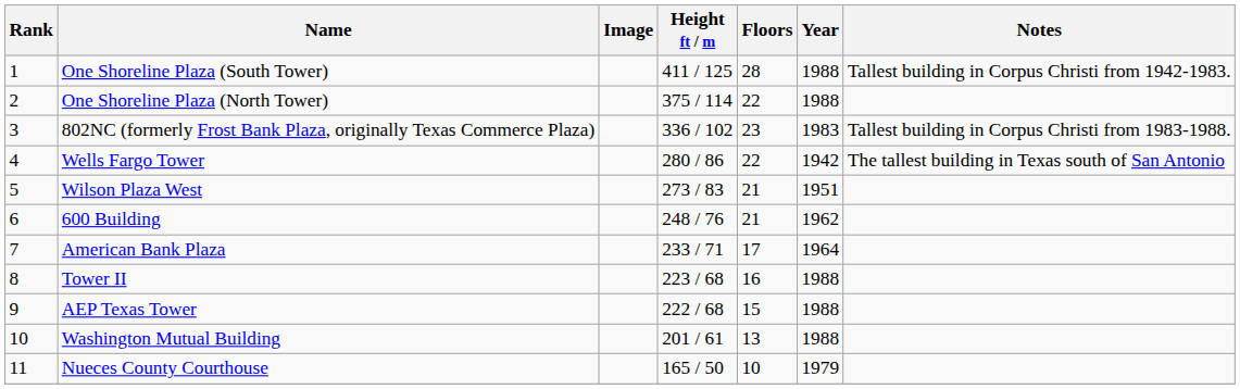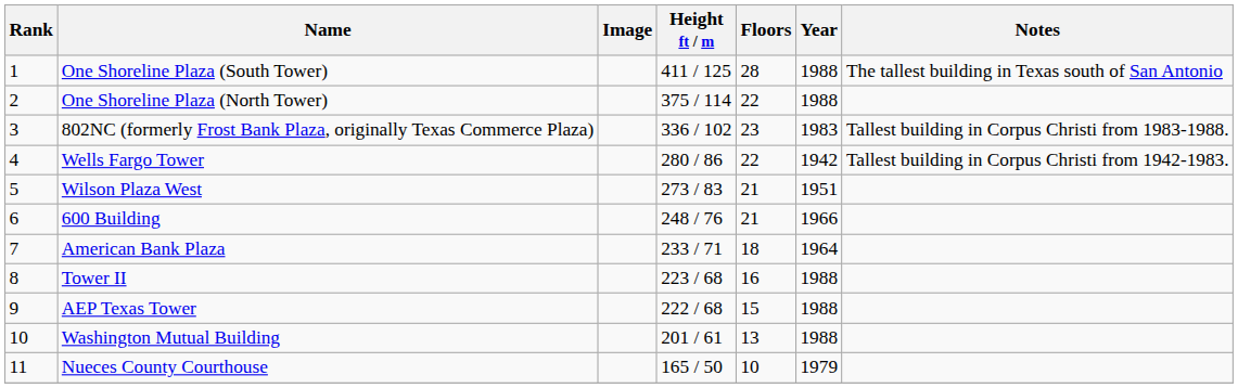 <table class="wikitable sortable">
 <tr>
 <th>Rank</th>
 <th>Name</th>
 <th class="unsortable">Image</th>
 <th>Height<br><small><a href='#'>ft</a> / <a href='#'>m</a></small></th>
 <th>Floors</th>
 <th>Year</th>
 <th class="unsortable">Notes</th>
 </tr>
 <tr>
 <td>1</td>
 <td><a href='#'>One Shoreline Plaza</a> (South Tower)</td>
 <td></td>
 <td>411 / 125</td>
 <td>28</td>
 <td>1988</td>
-<td>Tallest building in Corpus Christi from 1942-1983.</td>
+<td>The tallest building in Texas south of <a href='#'>San Antonio</a></td>
 </tr>
 <tr>
 <td>2</td>
 <td><a href='#'>One Shoreline Plaza</a> (North Tower)</td>
 <td></td>
 <td>375 / 114</td>
 <td>22</td>
 <td>1988</td>
 <td></td>
 </tr>
 <tr>
 <td>3</td>
 <td>802NC (formerly <a href='#'>Frost Bank Plaza</a>, originally Texas Commerce Plaza)</td>
 <td></td>
 <td>336 / 102</td>
 <td>23</td>
 <td>1983</td>
 <td>Tallest building in Corpus Christi from 1983-1988.</td>
 </tr>
 <tr>
 <td>4</td>
 <td><a href='#'>Wells Fargo Tower</a></td>
 <td></td>
 <td>280 / 86</td>
 <td>22</td>
 <td>1942</td>
-<td>The tallest building in Texas south of <a href='#'>San Antonio</a></td>
+<td>Tallest building in Corpus Christi from 1942-1983.</td>
 </tr>
 <tr>
 <td>5</td>
 <td><a href='#'>Wilson Plaza West</a></td>
 <td></td>
 <td>273 / 83</td>
 <td>21</td>
 <td>1951</td>
 </tr>
 <tr>
 <td>6</td>
 <td><a href='#'>600 Building</a></td>
 <td></td>
 <td>248 / 76</td>
 <td>21</td>
-<td>1962</td>
+<td>1966</td>
 <td></td>
 </tr>
 <tr>
 <td>7</td>
 <td><a href='#'>American Bank Plaza</a></td>
 <td></td>
 <td>233 / 71</td>
-<td>17</td>
+<td>18</td>
 <td>1964</td>
 <td></td>
 </tr>
 <tr>
 <td>8</td>
 <td><a href='#'>Tower II</a></td>
 <td></td>
 <td>223 / 68</td>
 <td>16</td>
 <td>1988</td>
 <td></td>
 </tr>
 <tr>
 <td>9</td>
 <td><a href='#'>AEP Texas Tower</a></td>
 <td></td>
 <td>222 / 68</td>
 <td>15</td>
 <td>1988</td>
 <td></td>
 </tr>
 <tr>
 <td>10</td>
 <td><a href='#'>Washington Mutual Building</a></td>
 <td></td>
 <td>201 / 61</td>
 <td>13</td>
 <td>1988</td>
 <td></td>
 </tr>
 <tr>
 <td>11</td>
 <td><a href='#'>Nueces County Courthouse</a></td>
 <td></td>
 <td>165 / 50</td>
 <td>10</td>
 <td>1979</td>
 <td></td>
 </tr>
 <tr>
 </tr>
 </table>
